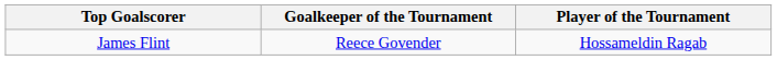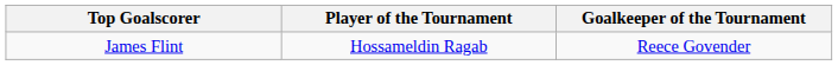 <table class=wikitable style="margin:auto; text-align:center">
 <tr>
 <th style="width: 250px;">Top Goalscorer</th>
+<th style="width: 250px;">Player of the Tournament</th>
 <th style="width: 250px;">Goalkeeper of the Tournament</th>
-<th style="width: 250px;">Player of the Tournament</th>
 </tr>
 <tr>
 <td> <a href='#'>James Flint</a></td>
+<td> <a href='#'>Hossameldin Ragab</a></td>
 <td> <a href='#'>Reece Govender</a></td>
-<td> <a href='#'>Hossameldin Ragab</a></td>
 </tr>
 </table>
